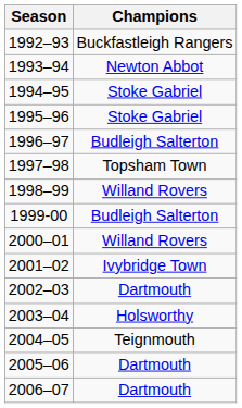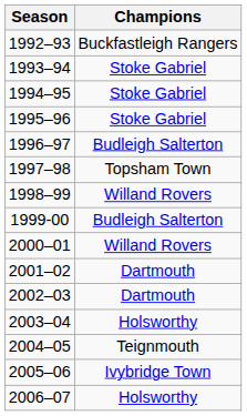 <table class=wikitable style=text-align:center>
 <tr>
 <th>Season</th>
 <th>Champions</th>
 </tr>
 <tr>
 <td>1992–93</td>
 <td>Buckfastleigh Rangers</td>
 </tr>
 <tr>
 <td>1993–94</td>
-<td><a href='#'>Newton Abbot</a></td>
+<td><a href='#'>Stoke Gabriel</a></td>
 </tr>
 <tr>
 <td>1994–95</td>
 <td><a href='#'>Stoke Gabriel</a></td>
 </tr>
 <tr>
 <td>1995–96</td>
 <td><a href='#'>Stoke Gabriel</a></td>
 </tr>
 <tr>
 <td>1996–97</td>
 <td><a href='#'>Budleigh Salterton</a></td>
 </tr>
 <tr>
 <td>1997–98</td>
 <td>Topsham Town</td>
 </tr>
 <tr>
 <td>1998–99</td>
 <td><a href='#'>Willand Rovers</a></td>
 </tr>
 <tr>
 <td>1999-00</td>
 <td><a href='#'>Budleigh Salterton</a></td>
 </tr>
 <tr>
 <td>2000–01</td>
 <td><a href='#'>Willand Rovers</a></td>
 </tr>
 <tr>
 <td>2001–02</td>
-<td><a href='#'>Ivybridge Town</a></td>
+<td><a href='#'>Dartmouth</a></td>
 </tr>
 <tr>
 <td>2002–03</td>
 <td><a href='#'>Dartmouth</a></td>
 </tr>
 <tr>
 <td>2003–04</td>
 <td><a href='#'>Holsworthy</a></td>
 </tr>
 <tr>
 <td>2004–05</td>
 <td>Teignmouth</td>
 </tr>
 <tr>
 <td>2005–06</td>
-<td><a href='#'>Dartmouth</a></td>
+<td><a href='#'>Ivybridge Town</a></td>
 </tr>
 <tr>
 <td>2006–07</td>
-<td><a href='#'>Dartmouth</a></td>
+<td><a href='#'>Holsworthy</a></td>
 </tr>
 </table>
